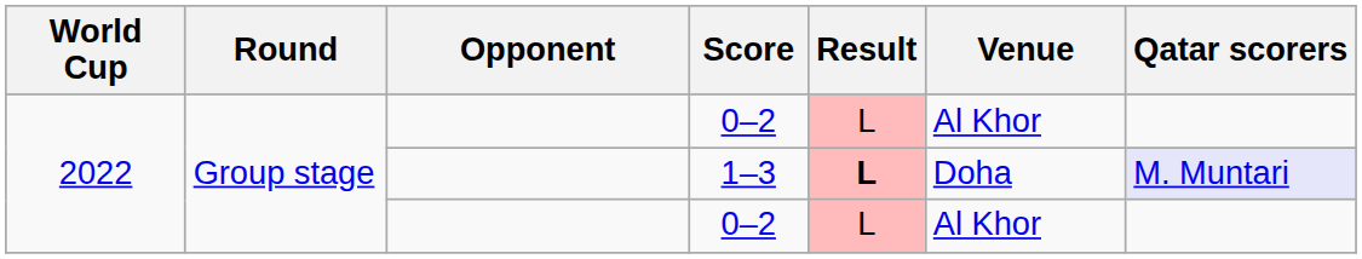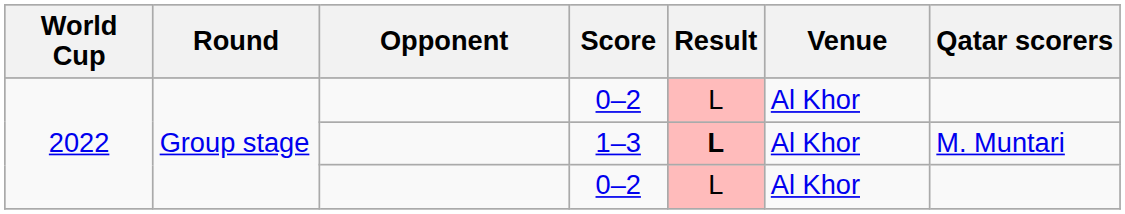 <table class="wikitable" style="text-align:left;">
 <tr>
 <th width=80>World Cup</th>
 <th width=90>Round</th>
 <th width=140>Opponent</th>
 <th width=50>Score</th>
 <th width=50>Result</th>
 <th width=90>Venue</th>
 <th>Qatar scorers</th>
 </tr>
 <tr>
 <td rowspan="3" align=center><a href='#'>2022</a></td>
 <td rowspan="3"><a href='#'>Group stage</a></td>
 <td></td>
 <td align=center><a href='#'>0–2</a></td>
 <td align=center bgcolor="#ffbbbb">L</td>
 <td><a href='#'>Al Khor</a></td>
 <td></td>
 </tr>
 <tr>
 <td></td>
 <td align=center><a href='#'>1–3</a></td>
 <td align=center bgcolor="#ffbbbb"><strong>L</strong></td>
-<td><a href='#'>Doha</a></td>
-<td style="background: lavender;"><a href='#'>M. Muntari</a></td>
+<td><a href='#'>Al Khor</a></td>
+<td><a href='#'>M. Muntari</a></td>
 </tr>
 <tr>
 <td></td>
 <td align=center><a href='#'>0–2</a></td>
 <td align=center bgcolor="#ffbbbb">L</td>
 <td><a href='#'>Al Khor</a></td>
 <td></td>
 </tr>
 </table>
